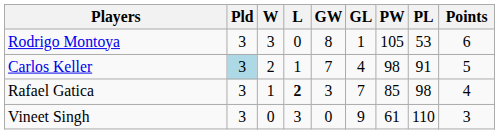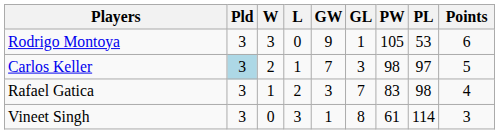 <table class=wikitable style="text-align:center">
 <tr>
 <th width=220>Players</th>
 <th width=20>Pld</th>
 <th width=20>W</th>
 <th width=20>L</th>
 <th width=20>GW</th>
 <th width=20>GL</th>
 <th width=20>PW</th>
 <th width=20>PL</th>
 <th width=50>Points</th>
 </tr>
 <tr>
 <td align=left> <a href='#'>Rodrigo Montoya</a></td>
 <td>3</td>
 <td>3</td>
 <td>0</td>
-<td>8</td>
+<td>9</td>
 <td>1</td>
 <td>105</td>
 <td>53</td>
 <td>6</td>
 </tr>
 <tr>
 <td align=left> <a href='#'>Carlos Keller</a></td>
 <td style="background: lightblue;">3</td>
 <td>2</td>
 <td>1</td>
 <td>7</td>
-<td>4</td>
+<td>3</td>
 <td>98</td>
-<td>91</td>
+<td>97</td>
 <td>5</td>
 </tr>
 <tr>
 <td align=left> Rafael Gatica</td>
 <td>3</td>
 <td>1</td>
-<td><strong>2</strong></td>
+<td>2</td>
 <td>3</td>
 <td>7</td>
-<td>85</td>
+<td>83</td>
 <td>98</td>
 <td>4</td>
 </tr>
 <tr>
 <td align=left> Vineet Singh</td>
 <td>3</td>
 <td>0</td>
 <td>3</td>
-<td>0</td>
-<td>9</td>
+<td>1</td>
+<td>8</td>
 <td>61</td>
-<td>110</td>
+<td>114</td>
 <td>3</td>
 </tr>
 </table>
